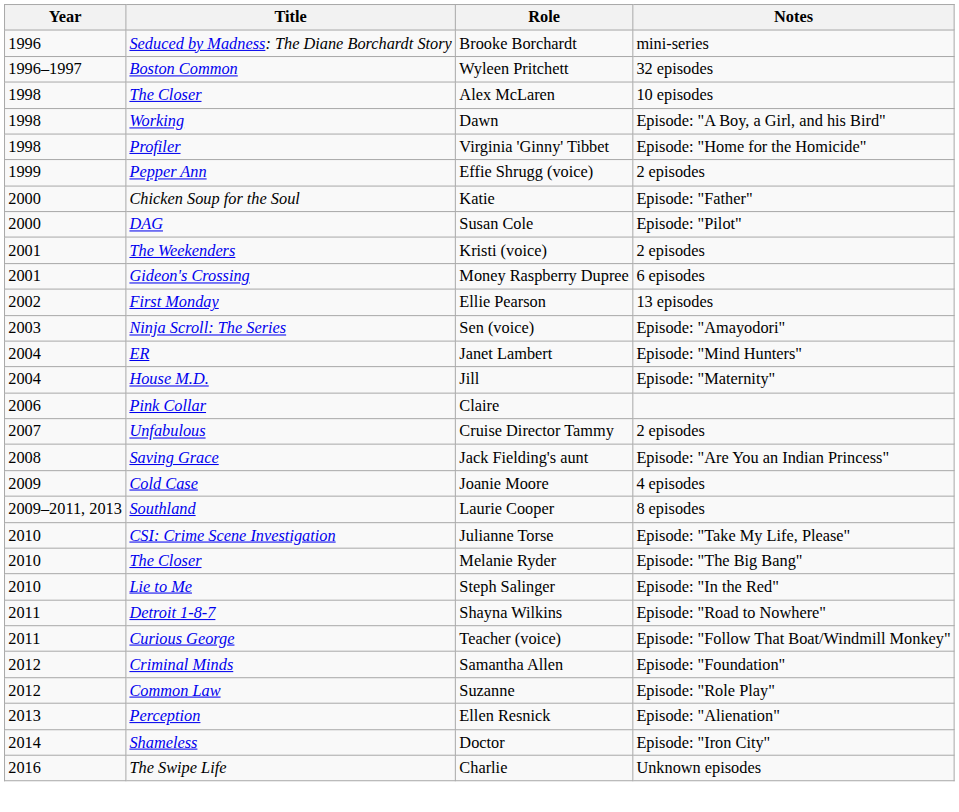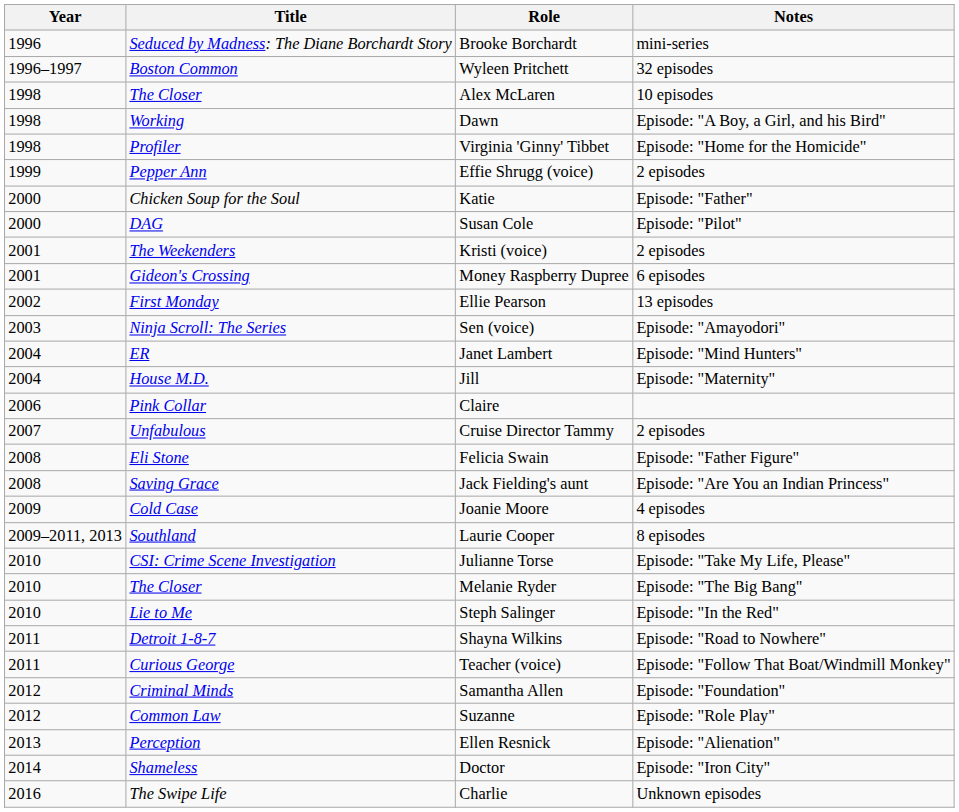 <table class="wikitable sortable">
 <tr>
 <th>Year</th>
 <th>Title</th>
 <th>Role</th>
 <th>Notes</th>
 </tr>
 <tr>
 <td>1996</td>
 <td><em><a href='#'>Seduced by Madness</a>: The Diane Borchardt Story</em></td>
 <td>Brooke Borchardt</td>
 <td>mini-series</td>
 </tr>
 <tr>
 <td>1996–1997</td>
 <td><em><a href='#'>Boston Common</a></em></td>
 <td>Wyleen Pritchett</td>
 <td>32 episodes</td>
 </tr>
 <tr>
 <td>1998</td>
 <td><em><a href='#'>The Closer</a></em></td>
 <td>Alex McLaren</td>
 <td>10 episodes</td>
 </tr>
 <tr>
 <td>1998</td>
 <td><em><a href='#'>Working</a></em></td>
 <td>Dawn</td>
 <td>Episode: "A Boy, a Girl, and his Bird"</td>
 </tr>
 <tr>
 <td>1998</td>
 <td><em><a href='#'>Profiler</a> </em></td>
 <td>Virginia 'Ginny' Tibbet</td>
 <td>Episode: "Home for the Homicide"</td>
 </tr>
 <tr>
 <td>1999</td>
 <td><em><a href='#'>Pepper Ann</a></em></td>
 <td>Effie Shrugg (voice)</td>
 <td>2 episodes</td>
 </tr>
 <tr>
 <td>2000</td>
 <td><em>Chicken Soup for the Soul</em></td>
 <td>Katie</td>
 <td>Episode: "Father"</td>
 </tr>
 <tr>
 <td>2000</td>
 <td><em><a href='#'>DAG</a></em></td>
 <td>Susan Cole</td>
 <td>Episode: "Pilot"</td>
 </tr>
 <tr>
 <td>2001</td>
 <td><em><a href='#'>The Weekenders</a></em></td>
 <td>Kristi (voice)</td>
 <td>2 episodes</td>
 </tr>
 <tr>
 <td>2001</td>
 <td><em><a href='#'>Gideon's Crossing</a></em></td>
 <td>Money Raspberry Dupree</td>
 <td>6 episodes</td>
 </tr>
 <tr>
 <td>2002</td>
 <td><em><a href='#'>First Monday</a></em></td>
 <td>Ellie Pearson</td>
 <td>13 episodes</td>
 </tr>
 <tr>
 <td>2003</td>
 <td><em><a href='#'>Ninja Scroll: The Series</a></em></td>
 <td>Sen (voice)</td>
 <td>Episode: "Amayodori"</td>
 </tr>
 <tr>
 <td>2004</td>
 <td><em><a href='#'>ER</a></em></td>
 <td>Janet Lambert</td>
 <td>Episode: "Mind Hunters"</td>
 </tr>
 <tr>
 <td>2004</td>
 <td><em><a href='#'>House M.D.</a> </em></td>
 <td>Jill</td>
 <td>Episode: "Maternity"</td>
 </tr>
 <tr>
 <td>2006</td>
 <td><em><a href='#'>Pink Collar</a></em></td>
 <td>Claire</td>
 <td></td>
 </tr>
 <tr>
 <td>2007</td>
 <td><em><a href='#'>Unfabulous</a></em></td>
 <td>Cruise Director Tammy</td>
 <td>2 episodes</td>
 </tr>
 <tr>
 <td>2008</td>
+<td><em><a href='#'>Eli Stone</a></em></td>
+<td>Felicia Swain</td>
+<td>Episode: "Father Figure"</td>
+</tr>
+<tr>
+<td>2008</td>
 <td><em><a href='#'>Saving Grace</a></em></td>
 <td>Jack Fielding's aunt</td>
 <td>Episode: "Are You an Indian Princess"</td>
 </tr>
 <tr>
 <td>2009</td>
 <td><em><a href='#'>Cold Case</a></em></td>
 <td>Joanie Moore</td>
 <td>4 episodes</td>
 </tr>
 <tr>
 <td>2009–2011, 2013</td>
 <td><em><a href='#'>Southland</a></em></td>
 <td>Laurie Cooper</td>
 <td>8 episodes</td>
 </tr>
 <tr>
 <td>2010</td>
 <td><em><a href='#'>CSI: Crime Scene Investigation</a></em></td>
 <td>Julianne Torse</td>
 <td>Episode: "Take My Life, Please"</td>
 </tr>
 <tr>
 <td>2010</td>
 <td><em><a href='#'>The Closer</a></em></td>
 <td>Melanie Ryder</td>
 <td>Episode: "The Big Bang"</td>
 </tr>
 <tr>
 <td>2010</td>
 <td><em><a href='#'>Lie to Me</a></em></td>
 <td>Steph Salinger</td>
 <td>Episode: "In the Red"</td>
 </tr>
 <tr>
 <td>2011</td>
 <td><em><a href='#'>Detroit 1-8-7</a></em></td>
 <td>Shayna Wilkins</td>
 <td>Episode: "Road to Nowhere"</td>
 </tr>
 <tr>
 <td>2011</td>
 <td><em><a href='#'>Curious George</a></em></td>
 <td>Teacher (voice)</td>
 <td>Episode: "Follow That Boat/Windmill Monkey"</td>
 </tr>
 <tr>
 <td>2012</td>
 <td><em><a href='#'>Criminal Minds</a></em></td>
 <td>Samantha Allen</td>
 <td>Episode: "Foundation"</td>
 </tr>
 <tr>
 <td>2012</td>
 <td><em><a href='#'>Common Law</a></em></td>
 <td>Suzanne</td>
 <td>Episode: "Role Play"</td>
 </tr>
 <tr>
 <td>2013</td>
 <td><em><a href='#'>Perception</a></em></td>
 <td>Ellen Resnick</td>
 <td>Episode: "Alienation"</td>
 </tr>
 <tr>
 <td>2014</td>
 <td><em><a href='#'>Shameless</a></em></td>
 <td>Doctor</td>
 <td>Episode: "Iron City"</td>
 </tr>
 <tr>
 <td>2016</td>
 <td><em>The Swipe Life</em></td>
 <td>Charlie</td>
 <td>Unknown episodes</td>
 </tr>
 </table>
